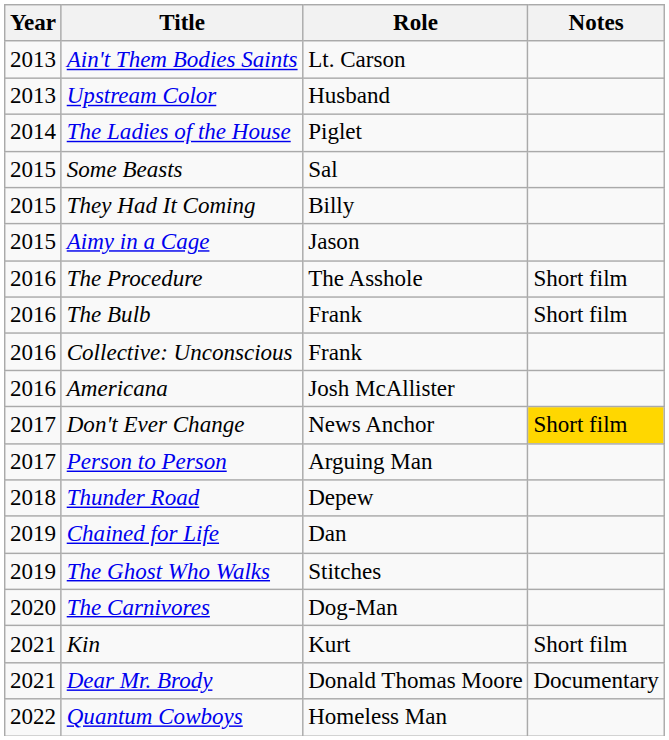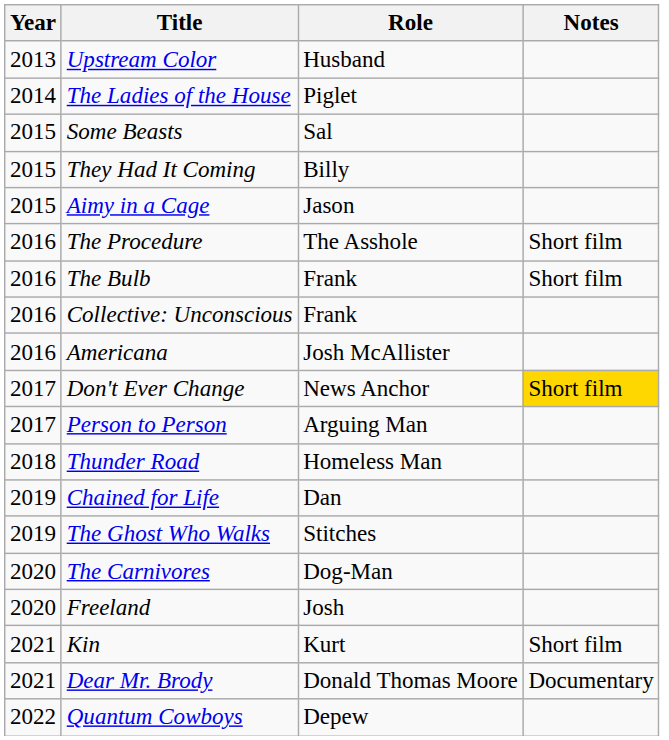 <table class="wikitable sortable">
 <tr>
 <th>Year</th>
 <th>Title</th>
 <th>Role</th>
 <th class="unsortable">Notes</th>
-</tr>
-<tr>
-<td>2013</td>
-<td><em><a href='#'>Ain't Them Bodies Saints</a></em></td>
-<td>Lt. Carson</td>
-<td></td>
 </tr>
 <tr>
 <td>2013</td>
 <td><em><a href='#'>Upstream Color</a></em></td>
 <td>Husband</td>
 <td></td>
 </tr>
 <tr>
 <td>2014</td>
 <td><em><a href='#'>The Ladies of the House</a></em></td>
 <td>Piglet</td>
 <td></td>
 </tr>
 <tr>
 <td>2015</td>
 <td><em>Some Beasts</em></td>
 <td>Sal</td>
 <td></td>
 </tr>
 <tr>
 <td>2015</td>
 <td><em>They Had It Coming</em></td>
 <td>Billy</td>
 <td></td>
 </tr>
 <tr>
 <td>2015</td>
 <td><em><a href='#'>Aimy in a Cage</a></em></td>
 <td>Jason</td>
 <td></td>
 </tr>
 <tr>
 <td>2016</td>
 <td><em>The Procedure</em></td>
 <td>The Asshole</td>
 <td>Short film</td>
 </tr>
 <tr>
 <td>2016</td>
 <td><em>The Bulb</em></td>
 <td>Frank</td>
 <td>Short film</td>
 </tr>
 <tr>
 <td>2016</td>
 <td><em>Collective: Unconscious</em></td>
 <td>Frank</td>
 <td></td>
 </tr>
 <tr>
 <td>2016</td>
 <td><em>Americana</em></td>
 <td>Josh McAllister</td>
 <td></td>
 </tr>
 <tr>
 <td>2017</td>
 <td><em>Don't Ever Change</em></td>
 <td>News Anchor</td>
 <td style="background: gold;">Short film</td>
 </tr>
 <tr>
 <td>2017</td>
 <td><em><a href='#'>Person to Person</a></em></td>
 <td>Arguing Man</td>
 <td></td>
 </tr>
 <tr>
 <td>2018</td>
 <td><em><a href='#'>Thunder Road</a></em></td>
-<td>Depew</td>
+<td>Homeless Man</td>
 <td></td>
 </tr>
 <tr>
 <td>2019</td>
 <td><em><a href='#'>Chained for Life</a></em></td>
 <td>Dan</td>
 <td></td>
 </tr>
 <tr>
 <td>2019</td>
 <td><em><a href='#'>The Ghost Who Walks</a></em></td>
 <td>Stitches</td>
 <td></td>
 </tr>
 <tr>
 <td>2020</td>
 <td><em><a href='#'>The Carnivores</a></em></td>
 <td>Dog-Man</td>
 <td></td>
 </tr>
 <tr>
+<td>2020</td>
+<td><em>Freeland</em></td>
+<td>Josh</td>
+<td></td>
+</tr>
+<tr>
 <td>2021</td>
 <td><em>Kin</em></td>
 <td>Kurt</td>
 <td>Short film</td>
 </tr>
 <tr>
 <td>2021</td>
 <td><em><a href='#'>Dear Mr. Brody</a></em></td>
 <td>Donald Thomas Moore</td>
 <td>Documentary</td>
 </tr>
 <tr>
 <td>2022</td>
 <td><em><a href='#'>Quantum Cowboys</a></em></td>
-<td>Homeless Man</td>
+<td>Depew</td>
 <td></td>
 </tr>
 </table>
